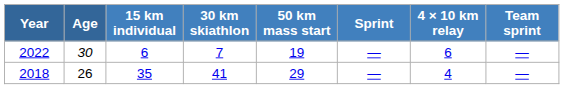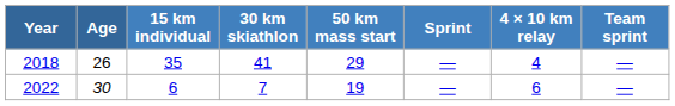 <table class="wikitable" style="font-size:95%; text-align:center; border:grey solid 1px; border-collapse:collapse; background:#ffffff;">
 <tr>
 <th style="background-color:#369; color:white; width:60px;"> Year </th>
 <th style="background-color:#369; color:white; width:40px;"> Age </th>
 <th style="background-color:#4180be; color:white; width:75px;"> 15 km <br> individual </th>
 <th style="background-color:#4180be; color:white; width:75px;"> 30 km <br> skiathlon </th>
 <th style="background-color:#4180be; color:white; width:75px;"> 50 km <br> mass start </th>
 <th style="background-color:#4180be; color:white; width:75px;"> Sprint </th>
 <th style="background-color:#4180be; color:white; width:75px;"> 4 × 10 km <br> relay </th>
 <th style="background-color:#4180be; color:white; width:75px;"> Team <br> sprint </th>
 </tr>
 <tr>
+<td><a href='#'>2018</a></td>
+<td>26</td>
+<td><a href='#'>35</a></td>
+<td><a href='#'>41</a></td>
+<td><a href='#'>29</a></td>
+<td><a href='#'>—</a></td>
+<td><a href='#'>4</a></td>
+<td><a href='#'>—</a></td>
+</tr>
+<tr>
 <td><a href='#'>2022</a></td>
 <td><em>30</em></td>
 <td><a href='#'>6</a></td>
 <td><a href='#'>7</a></td>
 <td><a href='#'>19</a></td>
 <td><a href='#'>—</a></td>
 <td><a href='#'>6</a></td>
 <td><a href='#'>—</a></td>
 </tr>
-<tr>
-<td><a href='#'>2018</a></td>
-<td>26</td>
-<td><a href='#'>35</a></td>
-<td><a href='#'>41</a></td>
-<td><a href='#'>29</a></td>
-<td><a href='#'>—</a></td>
-<td><a href='#'>4</a></td>
-<td><a href='#'>—</a></td>
-</tr>
 </table>
